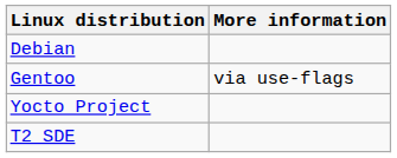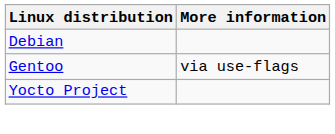 <table class="wikitable sortable" style="margin-left: auto; margin-right: auto;">
 <tr>
 <th scope="col">Linux distribution</th>
 <th scope="col">More information</th>
 </tr>
 <tr>
 <td><a href='#'>Debian</a></td>
 <td></td>
 </tr>
 <tr>
 <td><a href='#'>Gentoo</a></td>
 <td> via  use-flags</td>
 </tr>
 <tr>
 <td><a href='#'>Yocto Project</a></td>
 <td></td>
 </tr>
-<tr>
-<td><a href='#'>T2 SDE</a></td>
-<td></td>
-</tr>
 </table>
